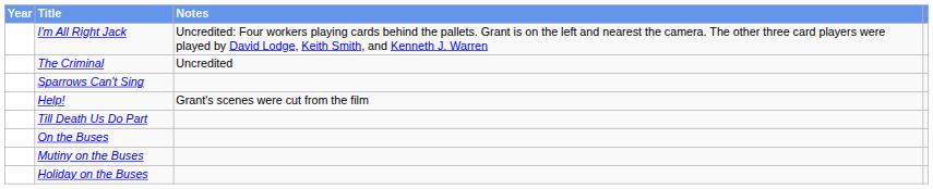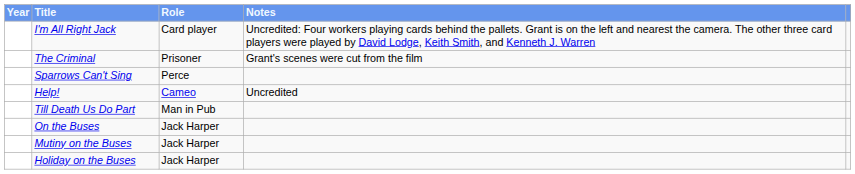 <table class="wikitable plainrowheaders mw-collapsible" style="margin-right: 0">
 <tr style="vertical-align: top">
 <th scope="col" style="text-align: left; background-color: CornflowerBlue; color: AliceBlue">Year</th>
 <th scope="col" style="text-align: left; background-color: CornflowerBlue; color: AliceBlue; width: 15%">Title</th>
+<th scope="col" style="text-align: left; background-color: CornflowerBlue; color: AliceBlue; width: 10%">Role</th>
 <th scope="col" style="text-align: left; background-color: CornflowerBlue; color: AliceBlue">Notes</th>
 <th scope="col" style="background-color: CornflowerBlue; color: AliceBlue" class="unsortable"></th>
 </tr>
 <tr style="vertical-align: top">
 <td scope="row" style="background-color: White; color: Black"> </td>
 <td><em><a href='#'>I'm All Right Jack</a></em></td>
+<td>Card player</td>
 <td>Uncredited: Four workers playing cards behind the pallets. Grant is on the left and nearest the camera. The other three card players were played by <a href='#'>David Lodge</a>, <a href='#'>Keith Smith</a>, and <a href='#'>Kenneth J. Warren</a></td>
 <td></td>
 </tr>
 <tr style="vertical-align: top">
 <td scope="row" style="background-color: White; color: Black"></td>
 <td><em><a href='#'>The Criminal</a></em></td>
-<td>Uncredited</td>
+<td>Prisoner</td>
+<td>Grant's scenes were cut from the film</td>
 <td></td>
 </tr>
 <tr style="vertical-align: top">
 <td scope="row" style="background-color: White; color: Black"></td>
 <td><em><a href='#'>Sparrows Can't Sing</a></em></td>
+<td>Perce</td>
 <td></td>
 <td></td>
 </tr>
 <tr style="vertical-align: top">
 <td scope="row" style="background-color: White; color: Black"></td>
 <td><em><a href='#'>Help!</a></em></td>
-<td>Grant's scenes were cut from the film</td>
+<td><a href='#'>Cameo</a></td>
+<td>Uncredited</td>
 <td></td>
 </tr>
 <tr style="vertical-align: top">
 <td scope="row" style="background-color: White; color: Black"></td>
 <td><em><a href='#'>Till Death Us Do Part</a></em></td>
+<td>Man in Pub</td>
 <td></td>
 <td></td>
 </tr>
 <tr style="vertical-align: top">
 <td scope="row" style="background-color: White; color: Black"></td>
 <td><em><a href='#'>On the Buses</a></em></td>
+<td>Jack Harper</td>
 <td></td>
 <td></td>
 </tr>
 <tr style="vertical-align: top">
 <td scope="row" style="background-color: White; color: Black"></td>
 <td><em><a href='#'>Mutiny on the Buses</a></em></td>
+<td>Jack Harper</td>
 <td></td>
 <td></td>
 </tr>
 <tr style="vertical-align: top">
 <td scope="row" style="background-color: White; color: Black"></td>
 <td><em><a href='#'>Holiday on the Buses</a></em></td>
+<td>Jack Harper</td>
 <td></td>
 <td></td>
 </tr>
 </table>
